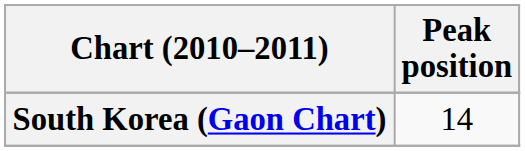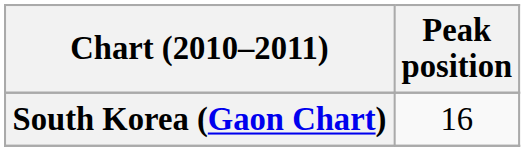 <table class="wikitable sortable plainrowheaders" style="text-align:center">
 <tr>
 <th scope="col">Chart (2010–2011)</th>
 <th scope="col">Peak<br>position</th>
 </tr>
 <tr>
 </tr>
 <tr>
 </tr>
 <tr>
 </tr>
 <tr>
 </tr>
 <tr>
 </tr>
 <tr>
 <th scope="row">South Korea (<a href='#'>Gaon Chart</a>)</th>
-<td>14</td>
+<td>16</td>
 </tr>
 <tr>
 </tr>
 <tr>
 </tr>
 <tr>
 </tr>
 <tr>
 </tr>
 <tr>
 </tr>
 <tr>
 </tr>
 <tr>
 </tr>
 <tr>
 </tr>
 </table>
